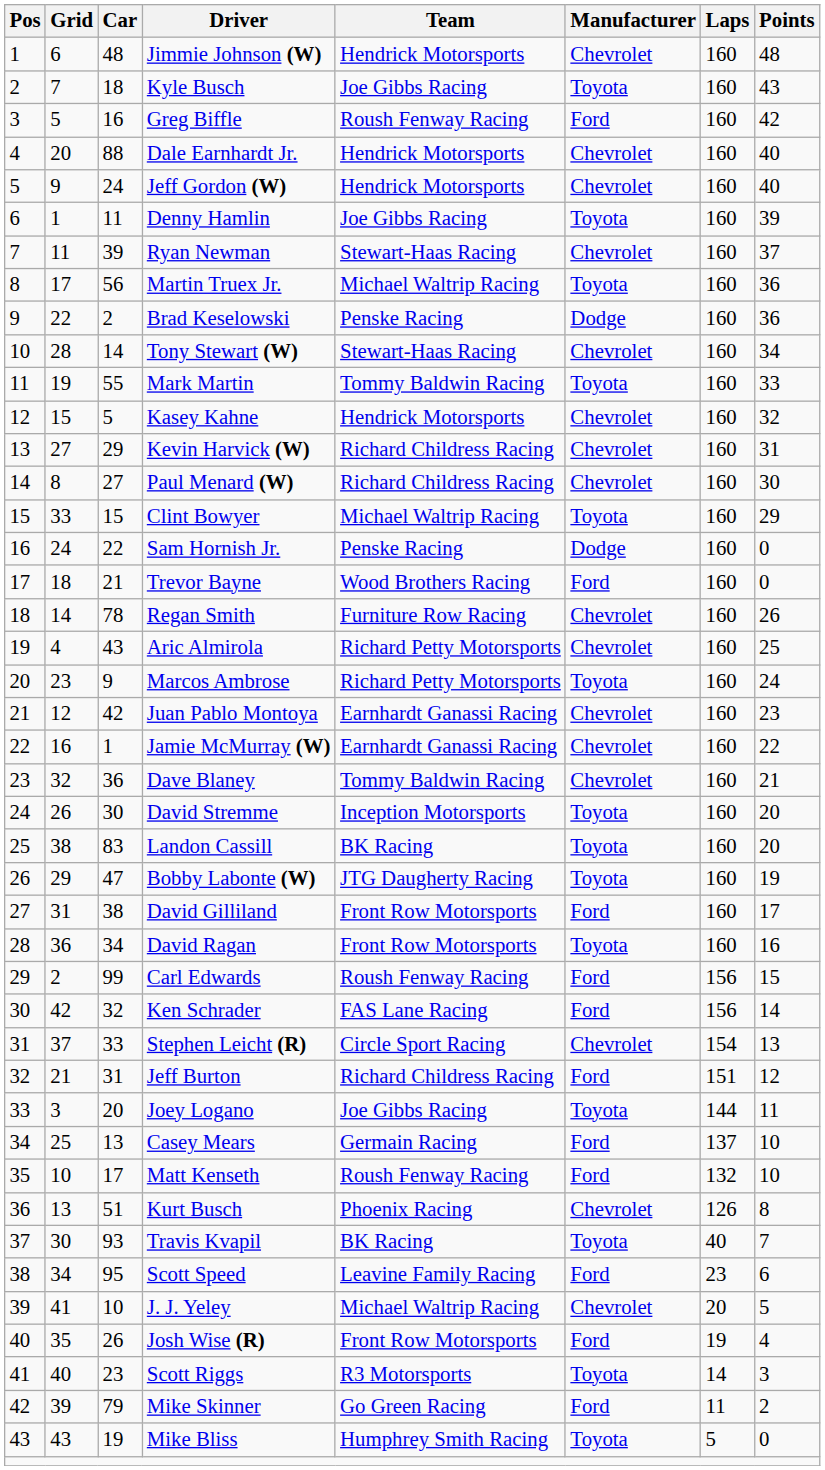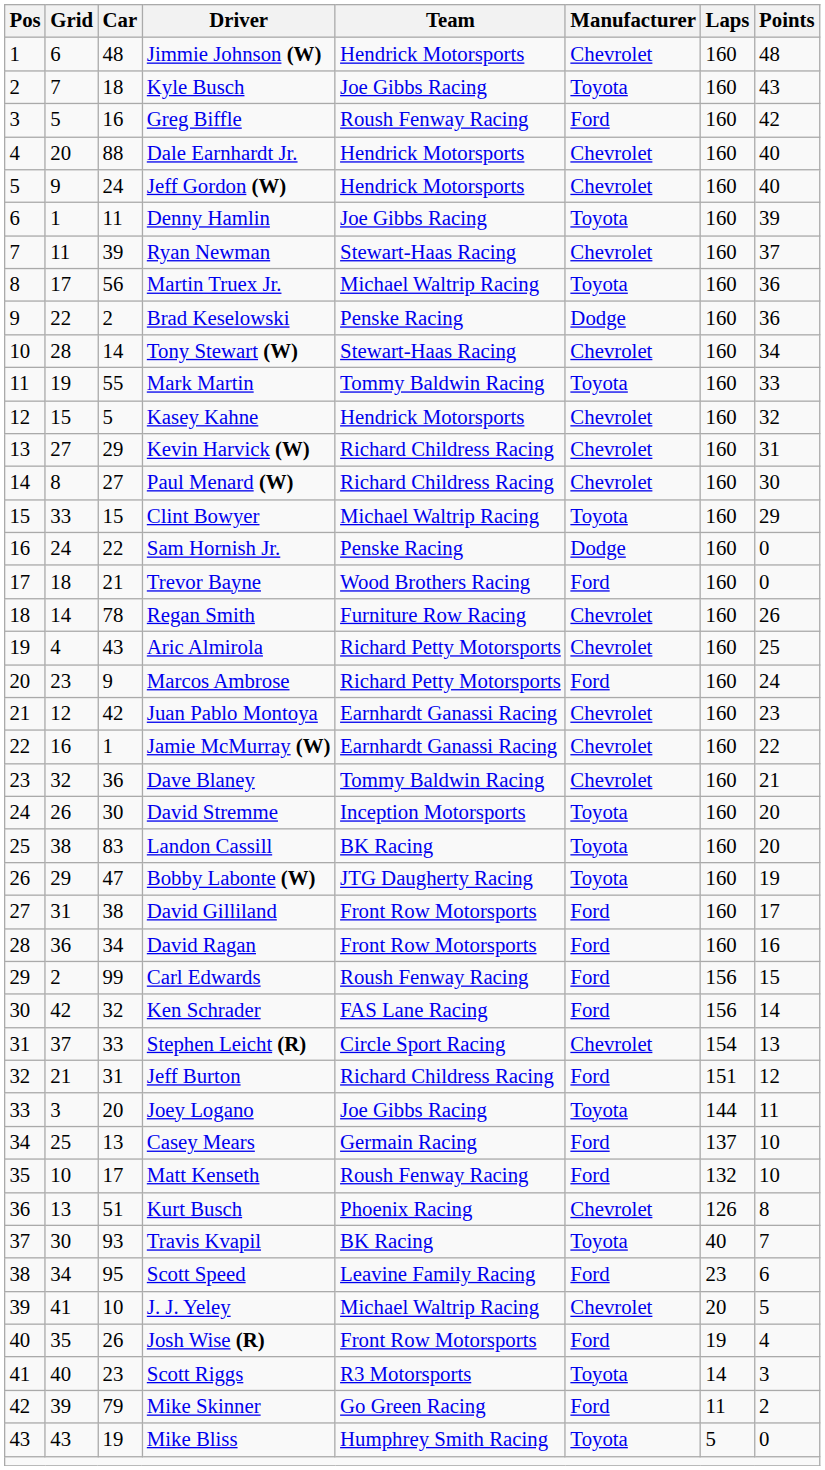 <table class="wikitable" border="1">
 <tr>
 <th>Pos</th>
 <th>Grid</th>
 <th>Car</th>
 <th>Driver</th>
 <th>Team</th>
 <th>Manufacturer</th>
 <th>Laps</th>
 <th>Points</th>
 </tr>
 <tr>
 <td>1</td>
 <td>6</td>
 <td>48</td>
 <td><a href='#'>Jimmie Johnson</a> <strong>(W)</strong></td>
 <td><a href='#'>Hendrick Motorsports</a></td>
 <td><a href='#'>Chevrolet</a></td>
 <td>160</td>
 <td>48</td>
 </tr>
 <tr>
 <td>2</td>
 <td>7</td>
 <td>18</td>
 <td><a href='#'>Kyle Busch</a></td>
 <td><a href='#'>Joe Gibbs Racing</a></td>
 <td><a href='#'>Toyota</a></td>
 <td>160</td>
 <td>43</td>
 </tr>
 <tr>
 <td>3</td>
 <td>5</td>
 <td>16</td>
 <td><a href='#'>Greg Biffle</a></td>
 <td><a href='#'>Roush Fenway Racing</a></td>
 <td><a href='#'>Ford</a></td>
 <td>160</td>
 <td>42</td>
 </tr>
 <tr>
 <td>4</td>
 <td>20</td>
 <td>88</td>
 <td><a href='#'>Dale Earnhardt Jr.</a></td>
 <td><a href='#'>Hendrick Motorsports</a></td>
 <td><a href='#'>Chevrolet</a></td>
 <td>160</td>
 <td>40</td>
 </tr>
 <tr>
 <td>5</td>
 <td>9</td>
 <td>24</td>
 <td><a href='#'>Jeff Gordon</a> <strong>(W)</strong></td>
 <td><a href='#'>Hendrick Motorsports</a></td>
 <td><a href='#'>Chevrolet</a></td>
 <td>160</td>
 <td>40</td>
 </tr>
 <tr>
 <td>6</td>
 <td>1</td>
 <td>11</td>
 <td><a href='#'>Denny Hamlin</a></td>
 <td><a href='#'>Joe Gibbs Racing</a></td>
 <td><a href='#'>Toyota</a></td>
 <td>160</td>
 <td>39</td>
 </tr>
 <tr>
 <td>7</td>
 <td>11</td>
 <td>39</td>
 <td><a href='#'>Ryan Newman</a></td>
 <td><a href='#'>Stewart-Haas Racing</a></td>
 <td><a href='#'>Chevrolet</a></td>
 <td>160</td>
 <td>37</td>
 </tr>
 <tr>
 <td>8</td>
 <td>17</td>
 <td>56</td>
 <td><a href='#'>Martin Truex Jr.</a></td>
 <td><a href='#'>Michael Waltrip Racing</a></td>
 <td><a href='#'>Toyota</a></td>
 <td>160</td>
 <td>36</td>
 </tr>
 <tr>
 <td>9</td>
 <td>22</td>
 <td>2</td>
 <td><a href='#'>Brad Keselowski</a></td>
 <td><a href='#'>Penske Racing</a></td>
 <td><a href='#'>Dodge</a></td>
 <td>160</td>
 <td>36</td>
 </tr>
 <tr>
 <td>10</td>
 <td>28</td>
 <td>14</td>
 <td><a href='#'>Tony Stewart</a> <strong>(W)</strong></td>
 <td><a href='#'>Stewart-Haas Racing</a></td>
 <td><a href='#'>Chevrolet</a></td>
 <td>160</td>
 <td>34</td>
 </tr>
 <tr>
 <td>11</td>
 <td>19</td>
 <td>55</td>
 <td><a href='#'>Mark Martin</a></td>
 <td><a href='#'>Tommy Baldwin Racing</a></td>
 <td><a href='#'>Toyota</a></td>
 <td>160</td>
 <td>33</td>
 </tr>
 <tr>
 <td>12</td>
 <td>15</td>
 <td>5</td>
 <td><a href='#'>Kasey Kahne</a></td>
 <td><a href='#'>Hendrick Motorsports</a></td>
 <td><a href='#'>Chevrolet</a></td>
 <td>160</td>
 <td>32</td>
 </tr>
 <tr>
 <td>13</td>
 <td>27</td>
 <td>29</td>
 <td><a href='#'>Kevin Harvick</a> <strong>(W)</strong></td>
 <td><a href='#'>Richard Childress Racing</a></td>
 <td><a href='#'>Chevrolet</a></td>
 <td>160</td>
 <td>31</td>
 </tr>
 <tr>
 <td>14</td>
 <td>8</td>
 <td>27</td>
 <td><a href='#'>Paul Menard</a> <strong>(W)</strong></td>
 <td><a href='#'>Richard Childress Racing</a></td>
 <td><a href='#'>Chevrolet</a></td>
 <td>160</td>
 <td>30</td>
 </tr>
 <tr>
 <td>15</td>
 <td>33</td>
 <td>15</td>
 <td><a href='#'>Clint Bowyer</a></td>
 <td><a href='#'>Michael Waltrip Racing</a></td>
 <td><a href='#'>Toyota</a></td>
 <td>160</td>
 <td>29</td>
 </tr>
 <tr>
 <td>16</td>
 <td>24</td>
 <td>22</td>
 <td><a href='#'>Sam Hornish Jr.</a></td>
 <td><a href='#'>Penske Racing</a></td>
 <td><a href='#'>Dodge</a></td>
 <td>160</td>
 <td>0</td>
 </tr>
 <tr>
 <td>17</td>
 <td>18</td>
 <td>21</td>
 <td><a href='#'>Trevor Bayne</a></td>
 <td><a href='#'>Wood Brothers Racing</a></td>
 <td><a href='#'>Ford</a></td>
 <td>160</td>
 <td>0</td>
 </tr>
 <tr>
 <td>18</td>
 <td>14</td>
 <td>78</td>
 <td><a href='#'>Regan Smith</a></td>
 <td><a href='#'>Furniture Row Racing</a></td>
 <td><a href='#'>Chevrolet</a></td>
 <td>160</td>
 <td>26</td>
 </tr>
 <tr>
 <td>19</td>
 <td>4</td>
 <td>43</td>
 <td><a href='#'>Aric Almirola</a></td>
 <td><a href='#'>Richard Petty Motorsports</a></td>
 <td><a href='#'>Chevrolet</a></td>
 <td>160</td>
 <td>25</td>
 </tr>
 <tr>
 <td>20</td>
 <td>23</td>
 <td>9</td>
 <td><a href='#'>Marcos Ambrose</a></td>
 <td><a href='#'>Richard Petty Motorsports</a></td>
-<td><a href='#'>Toyota</a></td>
+<td><a href='#'>Ford</a></td>
 <td>160</td>
 <td>24</td>
 </tr>
 <tr>
 <td>21</td>
 <td>12</td>
 <td>42</td>
 <td><a href='#'>Juan Pablo Montoya</a></td>
 <td><a href='#'>Earnhardt Ganassi Racing</a></td>
 <td><a href='#'>Chevrolet</a></td>
 <td>160</td>
 <td>23</td>
 </tr>
 <tr>
 <td>22</td>
 <td>16</td>
 <td>1</td>
 <td><a href='#'>Jamie McMurray</a> <strong>(W)</strong></td>
 <td><a href='#'>Earnhardt Ganassi Racing</a></td>
 <td><a href='#'>Chevrolet</a></td>
 <td>160</td>
 <td>22</td>
 </tr>
 <tr>
 <td>23</td>
 <td>32</td>
 <td>36</td>
 <td><a href='#'>Dave Blaney</a></td>
 <td><a href='#'>Tommy Baldwin Racing</a></td>
 <td><a href='#'>Chevrolet</a></td>
 <td>160</td>
 <td>21</td>
 </tr>
 <tr>
 <td>24</td>
 <td>26</td>
 <td>30</td>
 <td><a href='#'>David Stremme</a></td>
 <td><a href='#'>Inception Motorsports</a></td>
 <td><a href='#'>Toyota</a></td>
 <td>160</td>
 <td>20</td>
 </tr>
 <tr>
 <td>25</td>
 <td>38</td>
 <td>83</td>
 <td><a href='#'>Landon Cassill</a></td>
 <td><a href='#'>BK Racing</a></td>
 <td><a href='#'>Toyota</a></td>
 <td>160</td>
 <td>20</td>
 </tr>
 <tr>
 <td>26</td>
 <td>29</td>
 <td>47</td>
 <td><a href='#'>Bobby Labonte</a> <strong>(W)</strong></td>
 <td><a href='#'>JTG Daugherty Racing</a></td>
 <td><a href='#'>Toyota</a></td>
 <td>160</td>
 <td>19</td>
 </tr>
 <tr>
 <td>27</td>
 <td>31</td>
 <td>38</td>
 <td><a href='#'>David Gilliland</a></td>
 <td><a href='#'>Front Row Motorsports</a></td>
 <td><a href='#'>Ford</a></td>
 <td>160</td>
 <td>17</td>
 </tr>
 <tr>
 <td>28</td>
 <td>36</td>
 <td>34</td>
 <td><a href='#'>David Ragan</a></td>
 <td><a href='#'>Front Row Motorsports</a></td>
-<td><a href='#'>Toyota</a></td>
+<td><a href='#'>Ford</a></td>
 <td>160</td>
 <td>16</td>
 </tr>
 <tr>
 <td>29</td>
 <td>2</td>
 <td>99</td>
 <td><a href='#'>Carl Edwards</a></td>
 <td><a href='#'>Roush Fenway Racing</a></td>
 <td><a href='#'>Ford</a></td>
 <td>156</td>
 <td>15</td>
 </tr>
 <tr>
 <td>30</td>
 <td>42</td>
 <td>32</td>
 <td><a href='#'>Ken Schrader</a></td>
 <td><a href='#'>FAS Lane Racing</a></td>
 <td><a href='#'>Ford</a></td>
 <td>156</td>
 <td>14</td>
 </tr>
 <tr>
 <td>31</td>
 <td>37</td>
 <td>33</td>
 <td><a href='#'>Stephen Leicht</a> <strong>(R)</strong></td>
 <td><a href='#'>Circle Sport Racing</a></td>
 <td><a href='#'>Chevrolet</a></td>
 <td>154</td>
 <td>13</td>
 </tr>
 <tr>
 <td>32</td>
 <td>21</td>
 <td>31</td>
 <td><a href='#'>Jeff Burton</a></td>
 <td><a href='#'>Richard Childress Racing</a></td>
 <td><a href='#'>Ford</a></td>
 <td>151</td>
 <td>12</td>
 </tr>
 <tr>
 <td>33</td>
 <td>3</td>
 <td>20</td>
 <td><a href='#'>Joey Logano</a></td>
 <td><a href='#'>Joe Gibbs Racing</a></td>
 <td><a href='#'>Toyota</a></td>
 <td>144</td>
 <td>11</td>
 </tr>
 <tr>
 <td>34</td>
 <td>25</td>
 <td>13</td>
 <td><a href='#'>Casey Mears</a></td>
 <td><a href='#'>Germain Racing</a></td>
 <td><a href='#'>Ford</a></td>
 <td>137</td>
 <td>10</td>
 </tr>
 <tr>
 <td>35</td>
 <td>10</td>
 <td>17</td>
 <td><a href='#'>Matt Kenseth</a></td>
 <td><a href='#'>Roush Fenway Racing</a></td>
 <td><a href='#'>Ford</a></td>
 <td>132</td>
 <td>10</td>
 </tr>
 <tr>
 <td>36</td>
 <td>13</td>
 <td>51</td>
 <td><a href='#'>Kurt Busch</a></td>
 <td><a href='#'>Phoenix Racing</a></td>
 <td><a href='#'>Chevrolet</a></td>
 <td>126</td>
 <td>8</td>
 </tr>
 <tr>
 <td>37</td>
 <td>30</td>
 <td>93</td>
 <td><a href='#'>Travis Kvapil</a></td>
 <td><a href='#'>BK Racing</a></td>
 <td><a href='#'>Toyota</a></td>
 <td>40</td>
 <td>7</td>
 </tr>
 <tr>
 <td>38</td>
 <td>34</td>
 <td>95</td>
 <td><a href='#'>Scott Speed</a></td>
 <td><a href='#'>Leavine Family Racing</a></td>
 <td><a href='#'>Ford</a></td>
 <td>23</td>
 <td>6</td>
 </tr>
 <tr>
 <td>39</td>
 <td>41</td>
 <td>10</td>
 <td><a href='#'>J. J. Yeley</a></td>
 <td><a href='#'>Michael Waltrip Racing</a></td>
 <td><a href='#'>Chevrolet</a></td>
 <td>20</td>
 <td>5</td>
 </tr>
 <tr>
 <td>40</td>
 <td>35</td>
 <td>26</td>
 <td><a href='#'>Josh Wise</a> <strong>(R)</strong></td>
 <td><a href='#'>Front Row Motorsports</a></td>
 <td><a href='#'>Ford</a></td>
 <td>19</td>
 <td>4</td>
 </tr>
 <tr>
 <td>41</td>
 <td>40</td>
 <td>23</td>
 <td><a href='#'>Scott Riggs</a></td>
 <td><a href='#'>R3 Motorsports</a></td>
 <td><a href='#'>Toyota</a></td>
 <td>14</td>
 <td>3</td>
 </tr>
 <tr>
 <td>42</td>
 <td>39</td>
 <td>79</td>
 <td><a href='#'>Mike Skinner</a></td>
 <td><a href='#'>Go Green Racing</a></td>
 <td><a href='#'>Ford</a></td>
 <td>11</td>
 <td>2</td>
 </tr>
 <tr>
 <td>43</td>
 <td>43</td>
 <td>19</td>
 <td><a href='#'>Mike Bliss</a></td>
 <td><a href='#'>Humphrey Smith Racing</a></td>
 <td><a href='#'>Toyota</a></td>
 <td>5</td>
 <td>0</td>
 </tr>
 <tr class="sortbottom">
 <td colspan="9"></td>
 </tr>
 </table>
